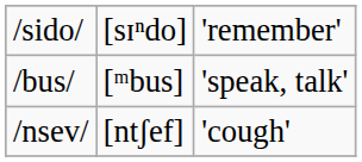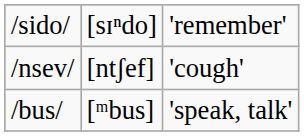 <table class="wikitable">
 <tr>
 <td>/sido/</td>
 <td>[sɪⁿdo]</td>
 <td>'remember'</td>
 </tr>
 <tr>
+<td>/nsev/</td>
+<td>[ntʃef]</td>
+<td>'cough'</td>
+</tr>
+<tr>
 <td>/bus/</td>
 <td>[ᵐbus]</td>
 <td>'speak, talk'</td>
 </tr>
-<tr>
-<td>/nsev/</td>
-<td>[ntʃef]</td>
-<td>'cough'</td>
-</tr>
 </table>
